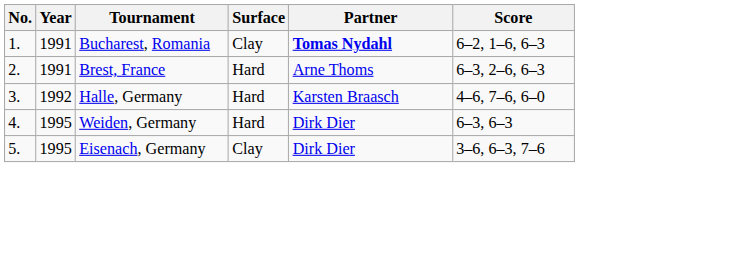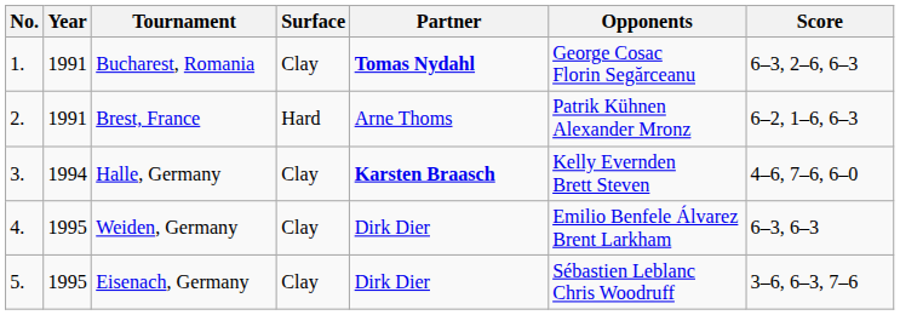 <table class="sortable wikitable" style=font-size:97%>
 <tr>
 <th>No.</th>
 <th>Year</th>
 <th style="width:140px">Tournament</th>
 <th style="width:50px">Surface</th>
 <th style="width:150px">Partner</th>
+<th style="width:150px">Opponents</th>
 <th style="width:110px" class="unsortable">Score</th>
 </tr>
 <tr>
 <td>1.</td>
 <td>1991</td>
 <td><a href='#'>Bucharest</a>, <a href='#'>Romania</a></td>
 <td>Clay</td>
 <td><strong> <a href='#'>Tomas Nydahl</a></strong></td>
-<td>6–2, 1–6, 6–3</td>
+<td> <a href='#'>George Cosac</a><br> <a href='#'>Florin Segărceanu</a></td>
+<td>6–3, 2–6, 6–3</td>
 </tr>
 <tr>
 <td>2.</td>
 <td>1991</td>
 <td><a href='#'>Brest, France</a></td>
 <td>Hard</td>
 <td> <a href='#'>Arne Thoms</a></td>
-<td>6–3, 2–6, 6–3</td>
+<td> <a href='#'>Patrik Kühnen</a><br> <a href='#'>Alexander Mronz</a></td>
+<td>6–2, 1–6, 6–3</td>
 </tr>
 <tr>
 <td>3.</td>
-<td>1992</td>
+<td>1994</td>
 <td><a href='#'>Halle</a>, Germany</td>
-<td>Hard</td>
-<td> <a href='#'>Karsten Braasch</a></td>
+<td>Clay</td>
+<td><strong> <a href='#'>Karsten Braasch</a></strong></td>
+<td> <a href='#'>Kelly Evernden</a><br> <a href='#'>Brett Steven</a></td>
 <td>4–6, 7–6, 6–0</td>
 </tr>
 <tr>
 <td>4.</td>
 <td>1995</td>
 <td><a href='#'>Weiden</a>, Germany</td>
-<td>Hard</td>
+<td>Clay</td>
 <td> <a href='#'>Dirk Dier</a></td>
+<td> <a href='#'>Emilio Benfele Álvarez</a><br> <a href='#'>Brent Larkham</a></td>
 <td>6–3, 6–3</td>
 </tr>
 <tr>
 <td>5.</td>
 <td>1995</td>
 <td><a href='#'>Eisenach</a>, Germany</td>
 <td>Clay</td>
 <td> <a href='#'>Dirk Dier</a></td>
+<td> <a href='#'>Sébastien Leblanc</a><br> <a href='#'>Chris Woodruff</a></td>
 <td>3–6, 6–3, 7–6</td>
 </tr>
 </table>
